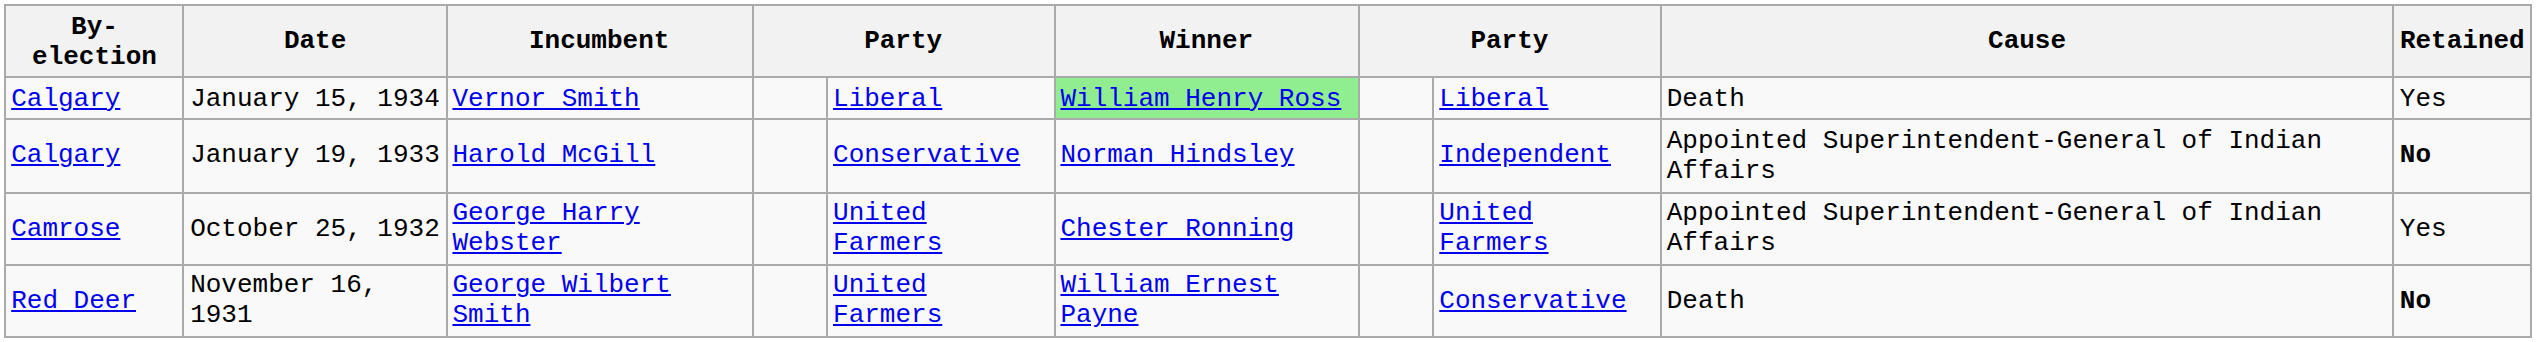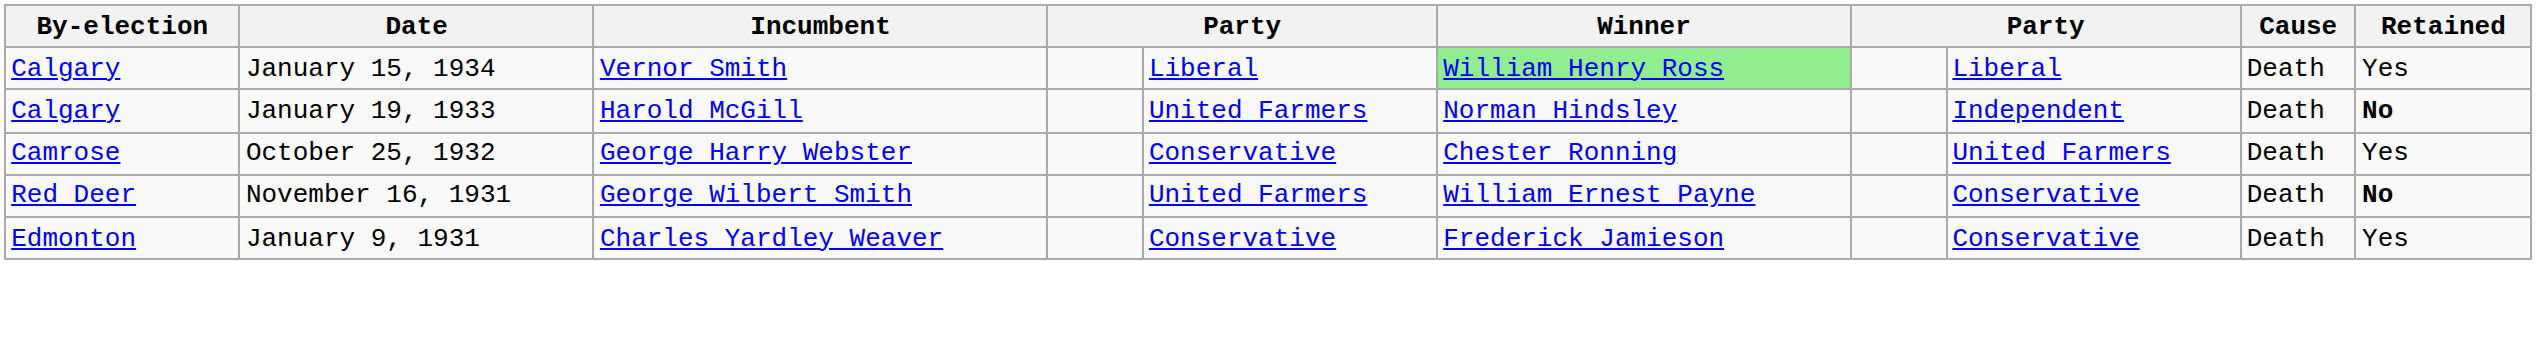 <table class=wikitable style="width:100%">
 <tr>
 <th>By-election</th>
 <th>Date</th>
 <th>Incumbent</th>
 <th colspan=2>Party</th>
 <th>Winner</th>
 <th colspan=2>Party</th>
 <th>Cause</th>
 <th>Retained</th>
 </tr>
 <tr>
 <td><a href='#'>Calgary</a></td>
 <td>January 15, 1934</td>
 <td><a href='#'>Vernor Smith</a></td>
 <td>    </td>
 <td><a href='#'>Liberal</a></td>
 <td style="background: lightgreen;"><a href='#'>William Henry Ross</a></td>
 <td>    </td>
 <td><a href='#'>Liberal</a></td>
 <td>Death</td>
 <td>Yes</td>
 </tr>
 <tr>
 <td><a href='#'>Calgary</a></td>
 <td>January 19, 1933</td>
 <td><a href='#'>Harold McGill</a></td>
 <td>    </td>
-<td><a href='#'>Conservative</a></td>
+<td><a href='#'>United Farmers</a></td>
 <td><a href='#'>Norman Hindsley</a></td>
 <td>    </td>
 <td><a href='#'>Independent</a></td>
-<td>Appointed Superintendent-General of Indian Affairs</td>
+<td>Death</td>
 <td><strong>No</strong></td>
 </tr>
 <tr>
 <td><a href='#'>Camrose</a></td>
 <td>October 25, 1932</td>
 <td><a href='#'>George Harry Webster</a></td>
 <td>    </td>
-<td><a href='#'>United Farmers</a></td>
+<td><a href='#'>Conservative</a></td>
 <td><a href='#'>Chester Ronning</a></td>
 <td>    </td>
 <td><a href='#'>United Farmers</a></td>
-<td>Appointed Superintendent-General of Indian Affairs</td>
+<td>Death</td>
 <td>Yes</td>
 </tr>
 <tr>
 <td><a href='#'>Red Deer</a></td>
 <td>November 16, 1931</td>
 <td><a href='#'>George Wilbert Smith</a></td>
 <td>    </td>
 <td><a href='#'>United Farmers</a></td>
 <td><a href='#'>William Ernest Payne</a></td>
 <td>    </td>
 <td><a href='#'>Conservative</a></td>
 <td>Death</td>
 <td><strong>No</strong></td>
 </tr>
+<tr>
+<td><a href='#'>Edmonton</a></td>
+<td>January 9, 1931</td>
+<td><a href='#'>Charles Yardley Weaver</a></td>
+<td>    </td>
+<td><a href='#'>Conservative</a></td>
+<td><a href='#'>Frederick Jamieson</a></td>
+<td>    </td>
+<td><a href='#'>Conservative</a></td>
+<td>Death</td>
+<td>Yes</td>
+</tr>
 </table>
